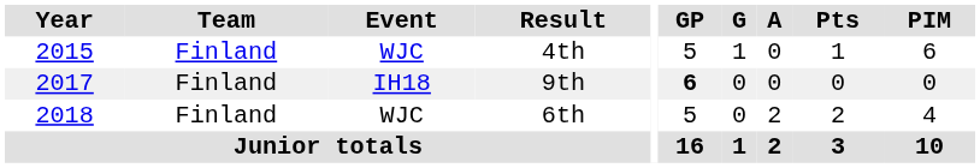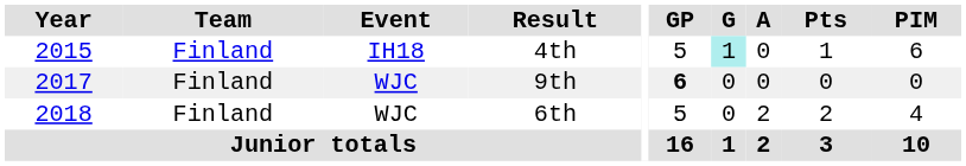 <table border="0" cellpadding="1" cellspacing="0" ID="Table3" style="text-align:center; width:40em">
 <tr ALIGN="center" bgcolor="#e0e0e0">
 <th>Year</th>
 <th>Team</th>
 <th>Event</th>
 <th>Result</th>
 <th rowspan="99" bgcolor="#ffffff"></th>
 <th>GP</th>
 <th>G</th>
 <th>A</th>
 <th>Pts</th>
 <th>PIM</th>
 </tr>
 <tr>
 <td><a href='#'>2015</a></td>
 <td><a href='#'>Finland</a></td>
-<td><a href='#'>WJC</a></td>
+<td><a href='#'>IH18</a></td>
 <td>4th</td>
 <td>5</td>
-<td>1</td>
+<td style="background: paleturquoise;">1</td>
 <td>0</td>
 <td>1</td>
 <td>6</td>
 </tr>
 <tr bgcolor="#f0f0f0">
 <td><a href='#'>2017</a></td>
 <td>Finland</td>
-<td><a href='#'>IH18</a></td>
+<td><a href='#'>WJC</a></td>
 <td>9th</td>
 <td><strong>6</strong></td>
 <td>0</td>
 <td>0</td>
 <td>0</td>
 <td>0</td>
 </tr>
 <tr>
 <td><a href='#'>2018</a></td>
 <td>Finland</td>
 <td>WJC</td>
 <td>6th</td>
 <td>5</td>
 <td>0</td>
 <td>2</td>
 <td>2</td>
 <td>4</td>
 </tr>
 <tr bgcolor="#e0e0e0">
 <th colspan="4">Junior totals</th>
 <th>16</th>
 <th>1</th>
 <th>2</th>
 <th>3</th>
 <th>10</th>
 </tr>
 </table>
